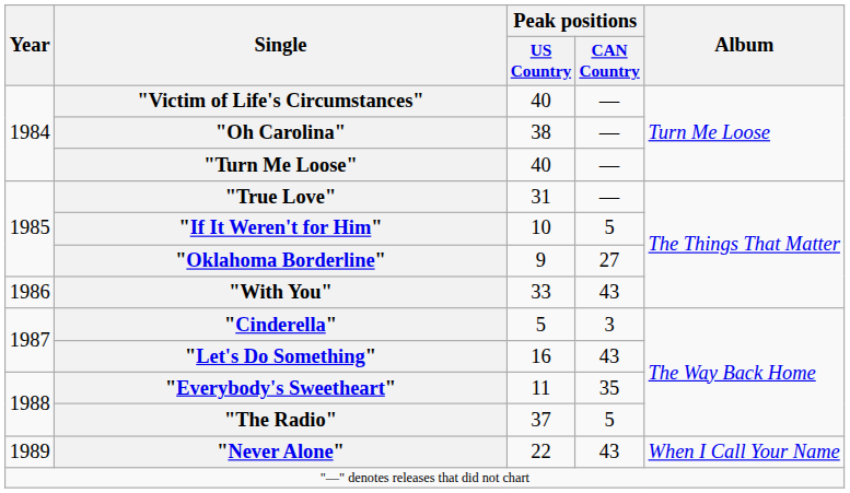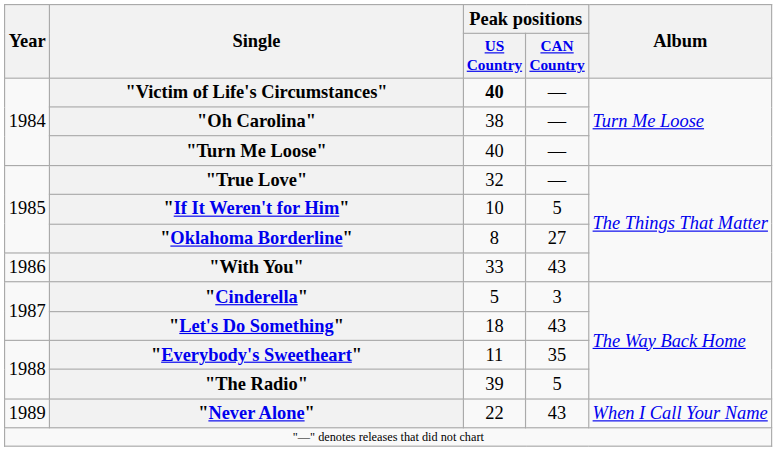 <table class="wikitable plainrowheaders" style="text-align:center;">
 <tr>
 <th rowspan="2">Year</th>
 <th rowspan="2" style="width:22em;">Single</th>
 <th colspan="2">Peak positions</th>
 <th rowspan="2">Album</th>
 </tr>
 <tr style="font-size:smaller;">
 <th width="40"><a href='#'>US Country</a><br></th>
 <th width="40"><a href='#'>CAN Country</a><br></th>
 </tr>
 <tr>
 <td rowspan="3">1984</td>
 <th scope="row">"Victim of Life's Circumstances"</th>
-<td>40</td>
+<td><strong>40</strong></td>
 <td>—</td>
 <td align="left" rowspan="3"><em><a href='#'>Turn Me Loose</a></em></td>
 </tr>
 <tr>
 <th scope="row">"Oh Carolina"</th>
 <td>38</td>
 <td>—</td>
 </tr>
 <tr>
 <th scope="row">"Turn Me Loose"</th>
 <td>40</td>
 <td>—</td>
 </tr>
 <tr>
 <td rowspan="3">1985</td>
 <th scope="row">"True Love"</th>
-<td>31</td>
+<td>32</td>
 <td>—</td>
 <td align="left" rowspan="4"><em><a href='#'>The Things That Matter</a></em></td>
 </tr>
 <tr>
 <th scope="row">"<a href='#'>If It Weren't for Him</a>" </th>
 <td>10</td>
 <td>5</td>
 </tr>
 <tr>
 <th scope="row">"<a href='#'>Oklahoma Borderline</a>"</th>
-<td>9</td>
+<td>8</td>
 <td>27</td>
 </tr>
 <tr>
 <td>1986</td>
 <th scope="row">"With You"</th>
 <td>33</td>
 <td>43</td>
 </tr>
 <tr>
 <td rowspan="2">1987</td>
 <th scope="row">"<a href='#'>Cinderella</a>"</th>
 <td>5</td>
 <td>3</td>
 <td align="left" rowspan="4"><em><a href='#'>The Way Back Home</a></em></td>
 </tr>
 <tr>
 <th scope="row">"<a href='#'>Let's Do Something</a>"</th>
-<td>16</td>
+<td>18</td>
 <td>43</td>
 </tr>
 <tr>
 <td rowspan="2">1988</td>
 <th scope="row">"<a href='#'>Everybody's Sweetheart</a>"</th>
 <td>11</td>
 <td>35</td>
 </tr>
 <tr>
 <th scope="row">"The Radio"</th>
-<td>37</td>
+<td>39</td>
 <td>5</td>
 </tr>
 <tr>
 <td>1989</td>
 <th scope="row">"<a href='#'>Never Alone</a>"</th>
 <td>22</td>
 <td>43</td>
 <td align="left"><em><a href='#'>When I Call Your Name</a></em></td>
 </tr>
 <tr>
 <td colspan="5" style="font-size:8pt">"—" denotes releases that did not chart</td>
 </tr>
 </table>
